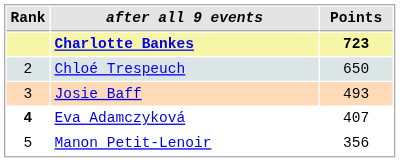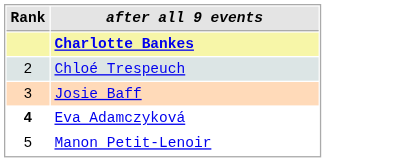 <table cellspacing="1" cellpadding="3" style="border:1px solid #AAAAAA;font-size:86%">
 <tr style="background-color: #E4E4E4;">
 <th style="border-bottom:1px solid #AAAAAA; width: 10px;">Rank</th>
 <th style="border-bottom:1px solid #AAAAAA; width: 200px;"><em>after all 9 events</em></th>
-<th style="border-bottom:1px solid #AAAAAA; width: 50px;">Points</th>
 </tr>
 <tr style="background:#f7f6a8;">
 <td align=center></td>
 <td><strong> <a href='#'>Charlotte Bankes</a></strong></td>
-<td align=center><strong>723</strong></td>
 </tr>
 <tr style="background:#dce5e5;">
 <td align=center>2</td>
 <td> <a href='#'>Chloé Trespeuch</a></td>
-<td align=center>650</td>
 </tr>
 <tr style="background:#ffdab9;">
 <td align=center>3</td>
 <td> <a href='#'>Josie Baff</a></td>
-<td align=center>493</td>
 </tr>
 <tr>
 <td align=center><strong>4</strong></td>
 <td> <a href='#'>Eva Adamczyková</a></td>
-<td align=center>407</td>
 </tr>
 <tr>
 <td align=center>5</td>
 <td> <a href='#'>Manon Petit-Lenoir</a></td>
-<td align=center>356</td>
 </tr>
 </table>
